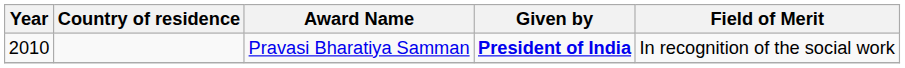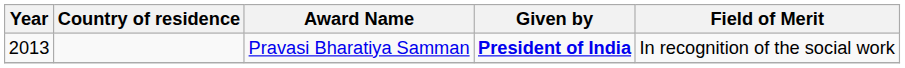 <table class="wikitable">
 <tr>
 <th>Year</th>
 <th>Country of residence</th>
 <th>Award Name</th>
 <th>Given by</th>
 <th>Field of Merit</th>
 </tr>
 <tr>
-<td>2010</td>
+<td>2013</td>
 <td></td>
 <td><a href='#'>Pravasi Bharatiya Samman</a></td>
 <td><strong><a href='#'>President of India</a></strong></td>
 <td>In recognition of the social work</td>
 </tr>
 <tr>
 </tr>
 </table>
